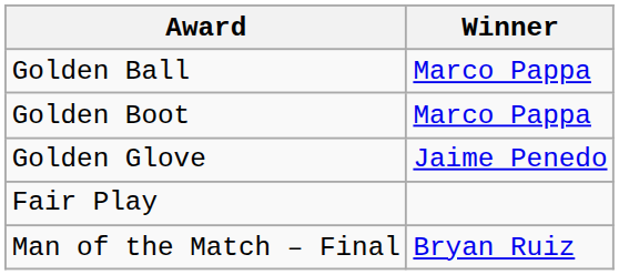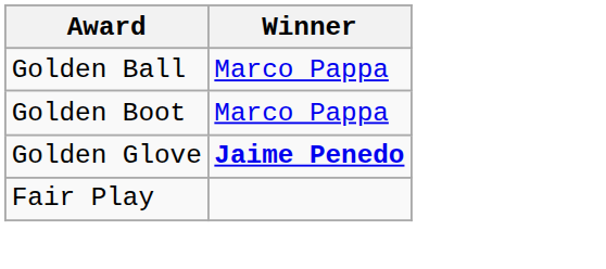 <table class="wikitable">
 <tr>
 <th>Award</th>
 <th>Winner</th>
 </tr>
 <tr>
 <td>Golden Ball</td>
 <td> <a href='#'>Marco Pappa</a></td>
 </tr>
 <tr>
 <td>Golden Boot</td>
 <td> <a href='#'>Marco Pappa</a></td>
 </tr>
 <tr>
 <td>Golden Glove</td>
-<td> <a href='#'>Jaime Penedo</a></td>
+<td><strong> <a href='#'>Jaime Penedo</a></strong></td>
 </tr>
 <tr>
 <td>Fair Play</td>
 <td></td>
 </tr>
-<tr>
-<td>Man of the Match – Final</td>
-<td> <a href='#'>Bryan Ruiz</a></td>
-</tr>
 </table>
